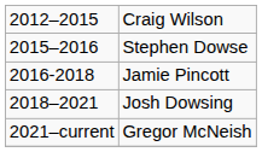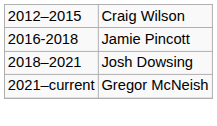 <table class="wikitable">
 <tr>
 <td>2012–2015</td>
 <td>Craig Wilson</td>
-</tr>
-<tr>
-<td>2015–2016</td>
-<td>Stephen Dowse</td>
 </tr>
 <tr>
 <td>2016-2018</td>
 <td>Jamie Pincott</td>
 </tr>
 <tr>
 <td>2018–2021</td>
 <td>Josh Dowsing</td>
 </tr>
 <tr>
 <td>2021–current</td>
 <td>Gregor McNeish</td>
 </tr>
 <tr>
 </tr>
 </table>
